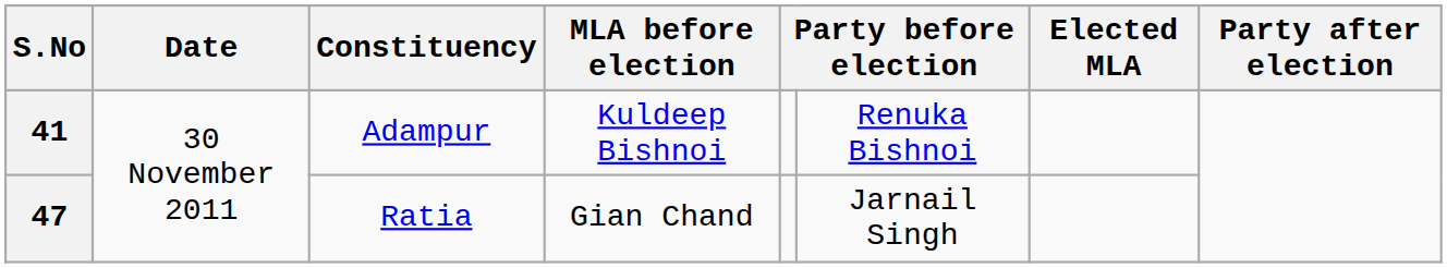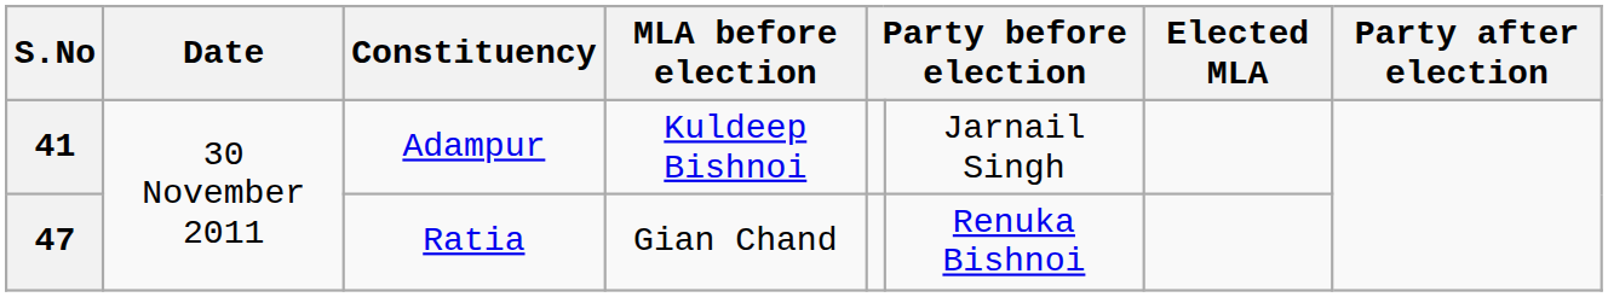 <table class="wikitable sortable" style="text-align:center;">
 <tr>
 <th>S.No</th>
 <th>Date</th>
 <th>Constituency</th>
 <th>MLA before election</th>
 <th colspan="2">Party before election</th>
 <th>Elected MLA</th>
 <th colspan="2">Party after election</th>
 </tr>
 <tr>
 <th>41</th>
 <td Rowspan=2>30 November 2011</td>
 <td><a href='#'>Adampur</a></td>
 <td><a href='#'>Kuldeep Bishnoi</a></td>
 <td></td>
-<td><a href='#'>Renuka Bishnoi</a></td>
+<td>Jarnail Singh</td>
 <td></td>
 </tr>
 <tr>
 <th>47</th>
 <td><a href='#'>Ratia</a></td>
 <td>Gian Chand</td>
 <td></td>
-<td>Jarnail Singh</td>
+<td><a href='#'>Renuka Bishnoi</a></td>
 <td></td>
 </tr>
 </table>
